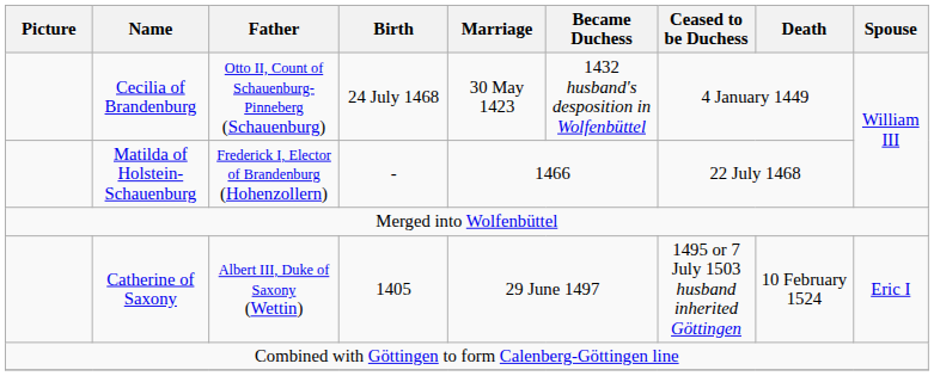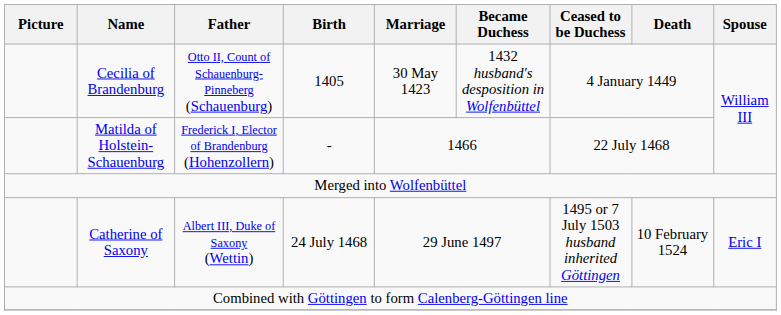 <table width=95% class="wikitable">
 <tr>
 <th width = "8%">Picture</th>
 <th width = "10%">Name</th>
 <th width = "9%">Father</th>
 <th width = "10%">Birth</th>
 <th width = "9%">Marriage</th>
 <th width = "9%">Became Duchess</th>
 <th width = "9%">Ceased to be Duchess</th>
 <th width = "9%">Death</th>
 <th width = "6%">Spouse</th>
 </tr>
 <tr>
 <td align="center"></td>
 <td align="center"><a href='#'>Cecilia of Brandenburg</a></td>
 <td align="center"><small><a href='#'>Otto II, Count of Schauenburg-Pinneberg</a></small><br>(<a href='#'>Schauenburg</a>)</td>
-<td align="center">24 July 1468</td>
+<td align="center">1405</td>
 <td align="center">30 May 1423</td>
 <td align="center">1432<br><em>husband's desposition in <a href='#'>Wolfenbüttel</a></em></td>
 <td align="center" colspan="2">4 January 1449</td>
 <td align="center" rowspan="2"><a href='#'>William III</a></td>
 </tr>
 <tr>
 <td align="center"></td>
 <td align="center"><a href='#'>Matilda of Holstein-Schauenburg</a></td>
 <td align="center"><small><a href='#'>Frederick I, Elector of Brandenburg</a></small><br>(<a href='#'>Hohenzollern</a>)</td>
 <td align="center">-</td>
 <td align="center" colspan="2">1466</td>
 <td align="center" colspan="2">22 July 1468</td>
 </tr>
 <tr>
 <td align="center" colspan="9">Merged into <a href='#'>Wolfenbüttel</a></td>
 </tr>
 <tr>
 <td align="center"></td>
 <td align="center"><a href='#'>Catherine of Saxony</a></td>
 <td align="center"><small><a href='#'>Albert III, Duke of Saxony</a></small><br>(<a href='#'>Wettin</a>)</td>
-<td align="center">1405</td>
+<td align="center">24 July 1468</td>
 <td align="center" colspan="2">29 June 1497</td>
 <td align="center">1495 or 7 July 1503<br><em>husband inherited <a href='#'>Göttingen</a></em></td>
 <td align="center">10 February 1524</td>
 <td align="center"><a href='#'>Eric I</a></td>
 </tr>
 <tr>
 <td align="center" colspan="9">Combined with <a href='#'>Göttingen</a> to form <a href='#'>Calenberg-Göttingen line</a></td>
 </tr>
 <tr>
 </tr>
 </table>
